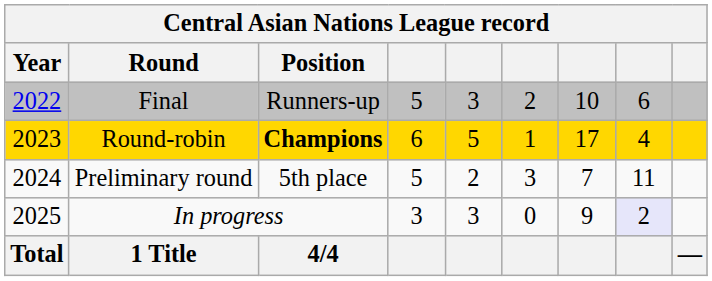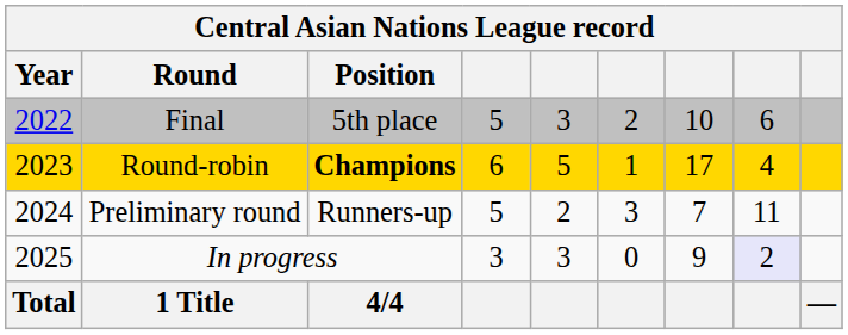 <table class="wikitable" style="text-align: center;">
 <tr>
 <th colspan=9>Central Asian Nations League record</th>
 </tr>
 <tr>
 <th>Year</th>
 <th>Round</th>
 <th>Position</th>
 <th width=30></th>
 <th width=30></th>
 <th width=30></th>
 <th width=30></th>
 <th width=30></th>
 <th></th>
 </tr>
 <tr bgcolor=silver>
 <td> <a href='#'>2022</a></td>
 <td>Final</td>
-<td>Runners-up</td>
+<td>5th place</td>
 <td>5</td>
 <td>3</td>
 <td>2</td>
 <td>10</td>
 <td>6</td>
 <td></td>
 </tr>
 <tr bgcolor=gold>
 <td> 2023</td>
 <td>Round-robin</td>
 <td><strong>Champions</strong></td>
 <td>6</td>
 <td>5</td>
 <td>1</td>
 <td>17</td>
 <td>4</td>
 <td></td>
 </tr>
 <tr>
 <td> 2024</td>
 <td>Preliminary round</td>
-<td>5th place</td>
+<td>Runners-up</td>
 <td>5</td>
 <td>2</td>
 <td>3</td>
 <td>7</td>
 <td>11</td>
 <td></td>
 </tr>
 <tr>
 <td> 2025</td>
 <td colspan=2><em>In progress</td>
 <td>3</td>
 <td>3</td>
 <td>0</td>
 <td>9</td>
 <td style="background: lavender;">2</td>
 <td></td>
 </tr>
 <tr>
 <th>Total</th>
 <th>1 Title</th>
 <th>4/4</th>
 <th></th>
 <th></th>
 <th></th>
 <th></th>
 <th></th>
 <th>—</th>
 </tr>
 </table>
